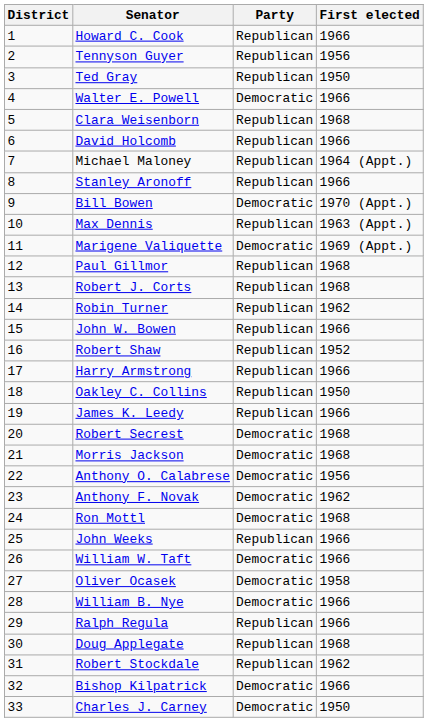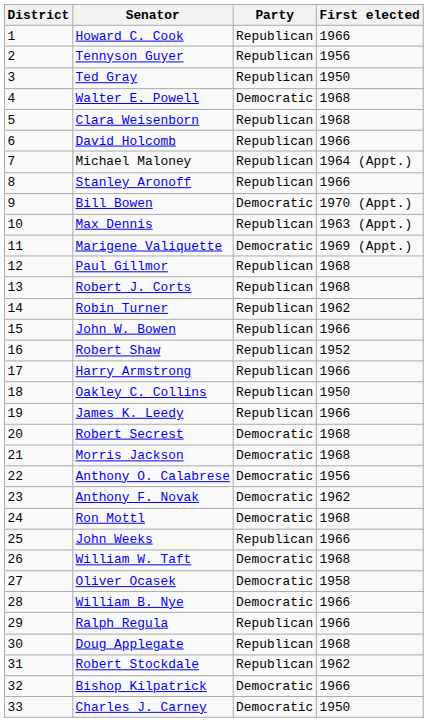 <table class="wikitable sortable">
 <tr>
 <th>District</th>
 <th>Senator</th>
 <th>Party</th>
 <th>First elected</th>
 </tr>
 <tr>
 <td>1</td>
 <td><a href='#'>Howard C. Cook</a></td>
 <td>Republican</td>
 <td>1966</td>
 </tr>
 <tr>
 <td>2</td>
 <td><a href='#'>Tennyson Guyer</a></td>
 <td>Republican</td>
 <td>1956</td>
 </tr>
 <tr>
 <td>3</td>
 <td><a href='#'>Ted Gray</a></td>
 <td>Republican</td>
 <td>1950</td>
 </tr>
 <tr>
 <td>4</td>
 <td><a href='#'>Walter E. Powell</a></td>
 <td>Democratic</td>
-<td>1966</td>
+<td>1968</td>
 </tr>
 <tr>
 <td>5</td>
 <td><a href='#'>Clara Weisenborn</a></td>
 <td>Republican</td>
 <td>1968</td>
 </tr>
 <tr>
 <td>6</td>
 <td><a href='#'>David Holcomb</a></td>
 <td>Republican</td>
 <td>1966</td>
 </tr>
 <tr>
 <td>7</td>
 <td>Michael Maloney</td>
 <td>Republican</td>
 <td>1964 (Appt.)</td>
 </tr>
 <tr>
 <td>8</td>
 <td><a href='#'>Stanley Aronoff</a></td>
 <td>Republican</td>
 <td>1966</td>
 </tr>
 <tr>
 <td>9</td>
 <td><a href='#'>Bill Bowen</a></td>
 <td>Democratic</td>
 <td>1970 (Appt.)</td>
 </tr>
 <tr>
 <td>10</td>
 <td><a href='#'>Max Dennis</a></td>
 <td>Republican</td>
 <td>1963 (Appt.)</td>
 </tr>
 <tr>
 <td>11</td>
 <td><a href='#'>Marigene Valiquette</a></td>
 <td>Democratic</td>
 <td>1969 (Appt.)</td>
 </tr>
 <tr>
 <td>12</td>
 <td><a href='#'>Paul Gillmor</a></td>
 <td>Republican</td>
 <td>1968</td>
 </tr>
 <tr>
 <td>13</td>
 <td><a href='#'>Robert J. Corts</a></td>
 <td>Republican</td>
 <td>1968</td>
 </tr>
 <tr>
 <td>14</td>
 <td><a href='#'>Robin Turner</a></td>
 <td>Republican</td>
 <td>1962</td>
 </tr>
 <tr>
 <td>15</td>
 <td><a href='#'>John W. Bowen</a></td>
 <td>Republican</td>
 <td>1966</td>
 </tr>
 <tr>
 <td>16</td>
 <td><a href='#'>Robert Shaw</a></td>
 <td>Republican</td>
 <td>1952</td>
 </tr>
 <tr>
 <td>17</td>
 <td><a href='#'>Harry Armstrong</a></td>
 <td>Republican</td>
 <td>1966</td>
 </tr>
 <tr>
 <td>18</td>
 <td><a href='#'>Oakley C. Collins</a></td>
 <td>Republican</td>
 <td>1950</td>
 </tr>
 <tr>
 <td>19</td>
 <td><a href='#'>James K. Leedy</a></td>
 <td>Republican</td>
 <td>1966</td>
 </tr>
 <tr>
 <td>20</td>
 <td><a href='#'>Robert Secrest</a></td>
 <td>Democratic</td>
 <td>1968</td>
 </tr>
 <tr>
 <td>21</td>
 <td><a href='#'>Morris Jackson</a></td>
 <td>Democratic</td>
 <td>1968</td>
 </tr>
 <tr>
 <td>22</td>
 <td><a href='#'>Anthony O. Calabrese</a></td>
 <td>Democratic</td>
 <td>1956</td>
 </tr>
 <tr>
 <td>23</td>
 <td><a href='#'>Anthony F. Novak</a></td>
 <td>Democratic</td>
 <td>1962</td>
 </tr>
 <tr>
 <td>24</td>
 <td><a href='#'>Ron Mottl</a></td>
 <td>Democratic</td>
 <td>1968</td>
 </tr>
 <tr>
 <td>25</td>
 <td><a href='#'>John Weeks</a></td>
 <td>Republican</td>
 <td>1966</td>
 </tr>
 <tr>
 <td>26</td>
 <td><a href='#'>William W. Taft</a></td>
 <td>Democratic</td>
-<td>1966</td>
+<td>1968</td>
 </tr>
 <tr>
 <td>27</td>
 <td><a href='#'>Oliver Ocasek</a></td>
 <td>Democratic</td>
 <td>1958</td>
 </tr>
 <tr>
 <td>28</td>
 <td><a href='#'>William B. Nye</a></td>
 <td>Democratic</td>
 <td>1966</td>
 </tr>
 <tr>
 <td>29</td>
 <td><a href='#'>Ralph Regula</a></td>
 <td>Republican</td>
 <td>1966</td>
 </tr>
 <tr>
 <td>30</td>
 <td><a href='#'>Doug Applegate</a></td>
 <td>Republican</td>
 <td>1968</td>
 </tr>
 <tr>
 <td>31</td>
 <td><a href='#'>Robert Stockdale</a></td>
 <td>Republican</td>
 <td>1962</td>
 </tr>
 <tr>
 <td>32</td>
 <td><a href='#'>Bishop Kilpatrick</a></td>
 <td>Democratic</td>
 <td>1966</td>
 </tr>
 <tr>
 <td>33</td>
 <td><a href='#'>Charles J. Carney</a></td>
 <td>Democratic</td>
 <td>1950</td>
 </tr>
 </table>
